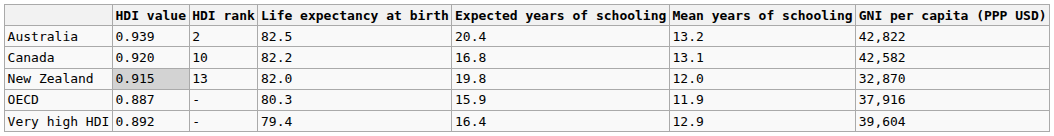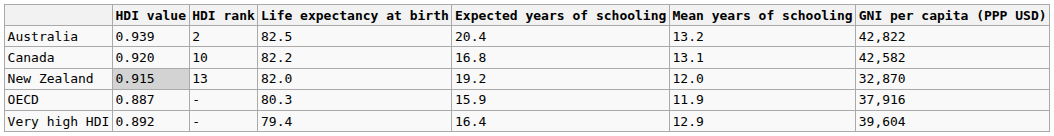 <table class="wikitable">
 <tr>
 <th></th>
 <th>HDI value</th>
 <th>HDI rank</th>
 <th>Life expectancy at birth</th>
 <th>Expected years of schooling</th>
 <th>Mean years of schooling</th>
 <th>GNI per capita (PPP USD)</th>
 </tr>
 <tr>
 <td>Australia</td>
 <td>0.939</td>
 <td>2</td>
 <td>82.5</td>
 <td>20.4</td>
 <td>13.2</td>
 <td>42,822</td>
 </tr>
 <tr>
 <td>Canada</td>
 <td>0.920</td>
 <td>10</td>
 <td>82.2</td>
 <td>16.8</td>
 <td>13.1</td>
 <td>42,582</td>
 </tr>
 <tr>
 <td>New Zealand</td>
 <td style="background: lightgrey;">0.915</td>
 <td>13</td>
 <td>82.0</td>
-<td>19.8</td>
+<td>19.2</td>
 <td>12.0</td>
 <td>32,870</td>
 </tr>
 <tr>
 <td>OECD</td>
 <td>0.887</td>
 <td>-</td>
 <td>80.3</td>
 <td>15.9</td>
 <td>11.9</td>
 <td>37,916</td>
 </tr>
 <tr>
 <td>Very high HDI</td>
 <td>0.892</td>
 <td>-</td>
 <td>79.4</td>
 <td>16.4</td>
 <td>12.9</td>
 <td>39,604</td>
 </tr>
 </table>
